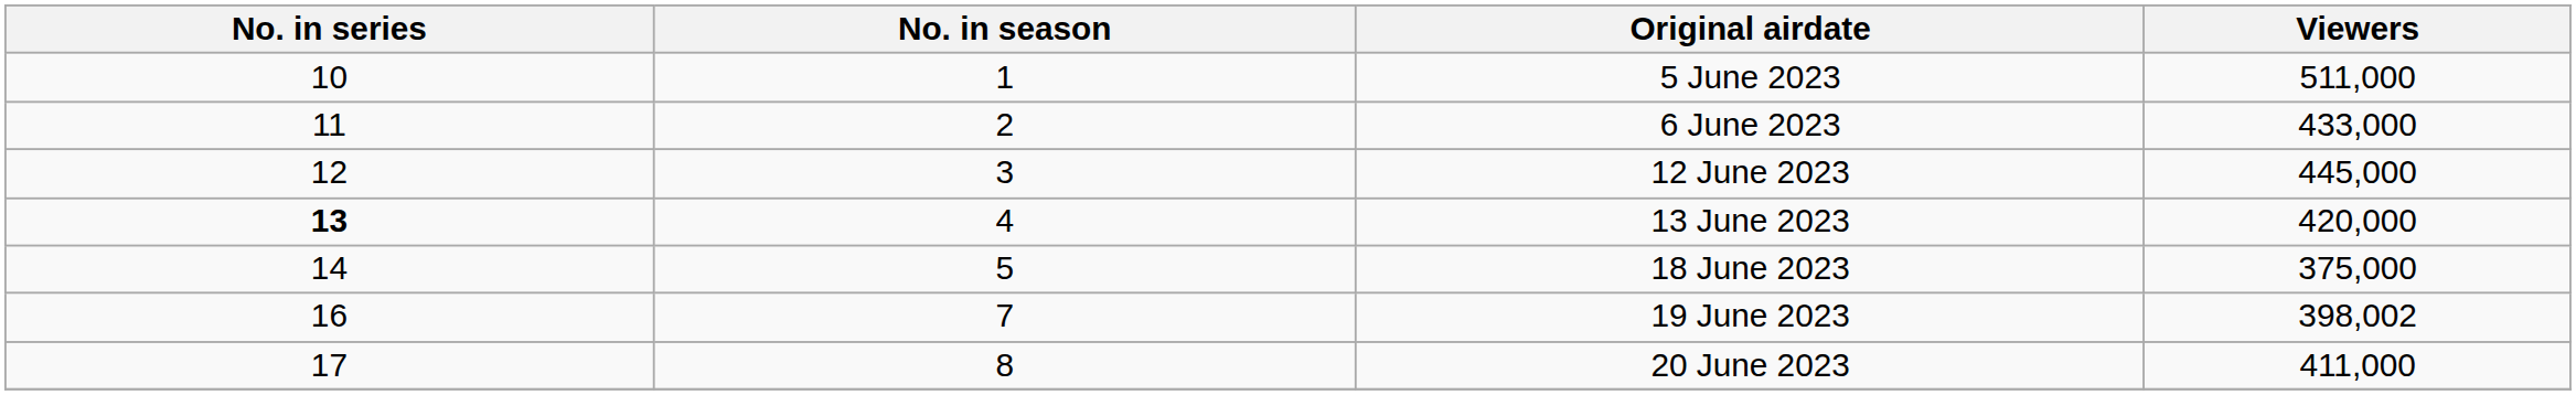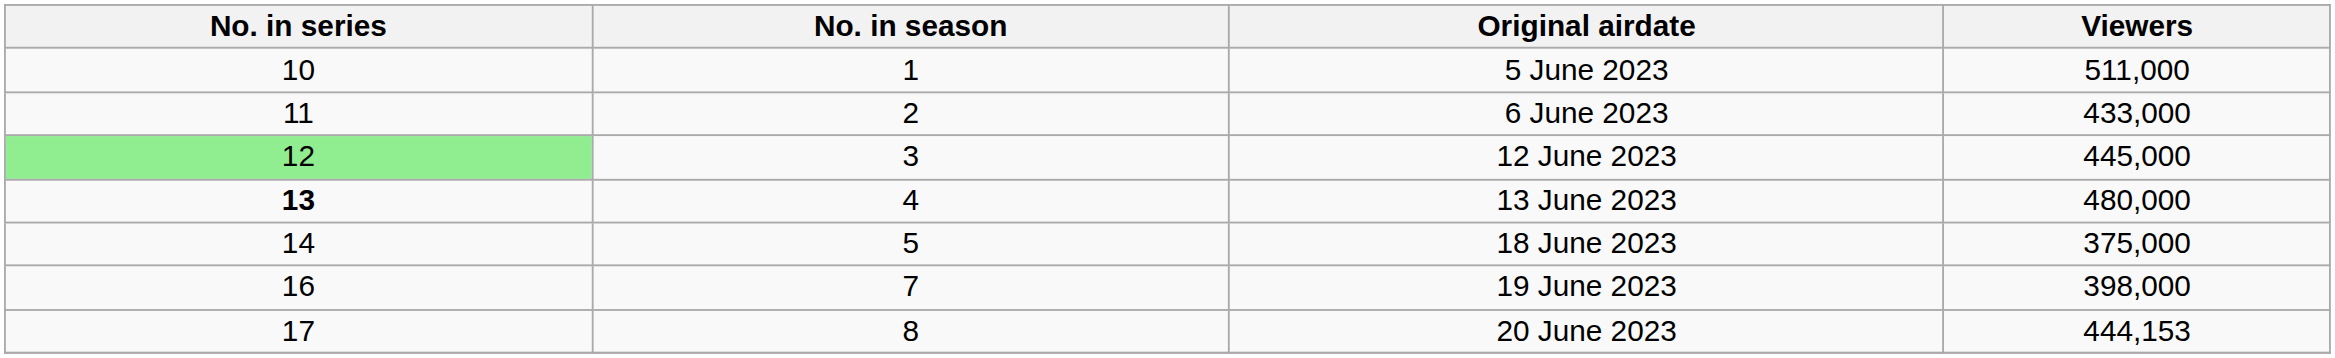 <table class="wikitable plainrowheaders" style="text-align:center; line-height:16px; width:99%;">
 <tr>
 <th>No. in series</th>
 <th>No. in season</th>
 <th>Original airdate</th>
 <th>Viewers</th>
 </tr>
 <tr>
 <td>10</td>
 <td>1</td>
 <td>5 June 2023</td>
 <td>511,000</td>
 </tr>
 <tr>
 <td>11</td>
 <td>2</td>
 <td>6 June 2023</td>
 <td>433,000</td>
 </tr>
 <tr>
-<td>12</td>
+<td style="background: lightgreen;">12</td>
 <td>3</td>
 <td>12 June 2023</td>
 <td>445,000</td>
 </tr>
 <tr>
 <td><strong>13</strong></td>
 <td>4</td>
 <td>13 June 2023</td>
-<td>420,000</td>
+<td>480,000</td>
 </tr>
 <tr>
 <td>14</td>
 <td>5</td>
 <td>18 June 2023</td>
 <td>375,000</td>
 </tr>
 <tr>
 <td>16</td>
 <td>7</td>
 <td>19 June 2023</td>
-<td>398,002</td>
+<td>398,000</td>
 </tr>
 <tr>
 <td>17</td>
 <td>8</td>
 <td>20 June 2023</td>
-<td>411,000</td>
+<td>444,153</td>
 </tr>
 <tr>
 </tr>
 </table>
